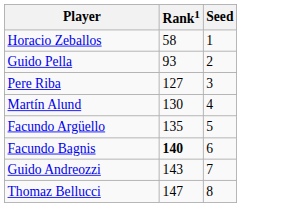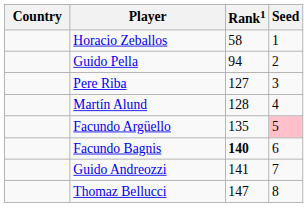 <table class="sortable wikitable">
 <tr>
+<th width="70">Country</th>
 <th width="175">Player</th>
 <th>Rank<sup>1</sup></th>
 <th>Seed</th>
 </tr>
 <tr>
+<td></td>
 <td><a href='#'>Horacio Zeballos</a></td>
 <td>58</td>
 <td>1</td>
 </tr>
 <tr>
+<td></td>
 <td><a href='#'>Guido Pella</a></td>
-<td>93</td>
+<td>94</td>
 <td>2</td>
 </tr>
 <tr>
+<td></td>
 <td><a href='#'>Pere Riba</a></td>
 <td>127</td>
 <td>3</td>
 </tr>
 <tr>
+<td></td>
 <td><a href='#'>Martín Alund</a></td>
-<td>130</td>
+<td>128</td>
 <td>4</td>
 </tr>
 <tr>
+<td></td>
 <td><a href='#'>Facundo Argüello</a></td>
 <td>135</td>
-<td>5</td>
+<td style="background: pink;">5</td>
 </tr>
 <tr>
+<td></td>
 <td><a href='#'>Facundo Bagnis</a></td>
 <td><strong>140</strong></td>
 <td>6</td>
 </tr>
 <tr>
+<td></td>
 <td><a href='#'>Guido Andreozzi</a></td>
-<td>143</td>
+<td>141</td>
 <td>7</td>
 </tr>
 <tr>
+<td></td>
 <td><a href='#'>Thomaz Bellucci</a></td>
 <td>147</td>
 <td>8<br></td>
 </tr>
 </table>
